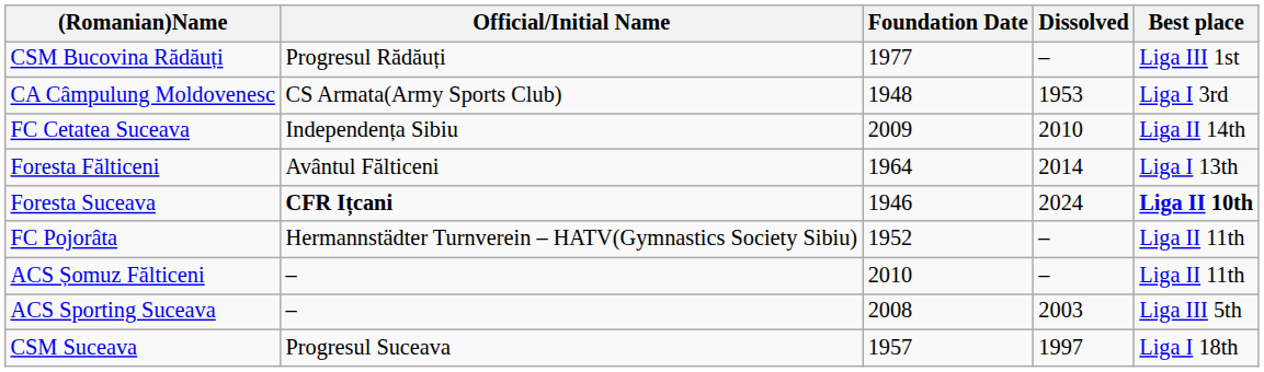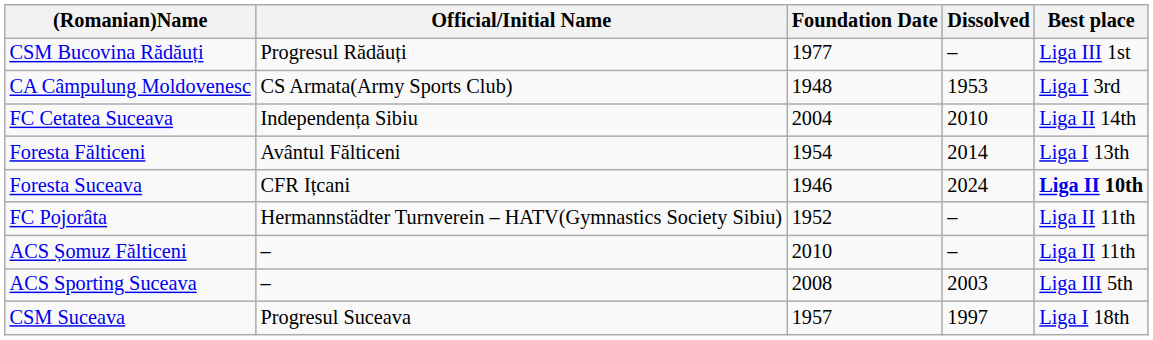 <table class="wikitable sortable mw-collapsible" style=" font-size: 87%;">
 <tr>
 <th>(Romanian)Name</th>
 <th>Official/Initial Name</th>
 <th>Foundation Date</th>
 <th>Dissolved</th>
 <th>Best place</th>
 </tr>
 <tr>
 <td><a href='#'>CSM Bucovina Rădăuți</a></td>
 <td>Progresul Rădăuți</td>
 <td>1977</td>
 <td>–</td>
 <td><a href='#'>Liga III</a> 1st</td>
 </tr>
 <tr>
 <td><a href='#'>CA Câmpulung Moldovenesc</a></td>
 <td>CS Armata(Army Sports Club)</td>
 <td>1948</td>
 <td>1953</td>
 <td><a href='#'>Liga I</a> 3rd</td>
 </tr>
 <tr>
 <td><a href='#'>FC Cetatea Suceava</a></td>
 <td>Independența Sibiu</td>
-<td>2009</td>
+<td>2004</td>
 <td>2010</td>
 <td><a href='#'>Liga II</a> 14th</td>
 </tr>
 <tr>
 <td><a href='#'>Foresta Fălticeni</a></td>
 <td>Avântul Fălticeni</td>
-<td>1964</td>
+<td>1954</td>
 <td>2014</td>
 <td><a href='#'>Liga I</a> 13th</td>
 </tr>
 <tr>
 <td><a href='#'>Foresta Suceava</a></td>
-<td><strong>CFR Ițcani</strong></td>
+<td>CFR Ițcani</td>
 <td>1946</td>
 <td>2024</td>
 <td><strong><a href='#'>Liga II</a> 10th</strong></td>
 </tr>
 <tr>
 <td><a href='#'>FC Pojorâta</a></td>
 <td>Hermannstädter Turnverein – HATV(Gymnastics Society Sibiu)</td>
 <td>1952</td>
 <td>–</td>
 <td><a href='#'>Liga II</a> 11th</td>
 </tr>
 <tr>
 <td><a href='#'>ACS Șomuz Fălticeni</a></td>
 <td>–</td>
 <td>2010</td>
 <td>–</td>
 <td><a href='#'>Liga II</a> 11th</td>
 </tr>
 <tr>
 <td><a href='#'>ACS Sporting Suceava</a></td>
 <td>–</td>
 <td>2008</td>
 <td>2003</td>
 <td><a href='#'>Liga III</a> 5th</td>
 </tr>
 <tr>
 <td><a href='#'>CSM Suceava</a></td>
 <td>Progresul Suceava</td>
 <td>1957</td>
 <td>1997</td>
 <td><a href='#'>Liga I</a> 18th</td>
 </tr>
 </table>
